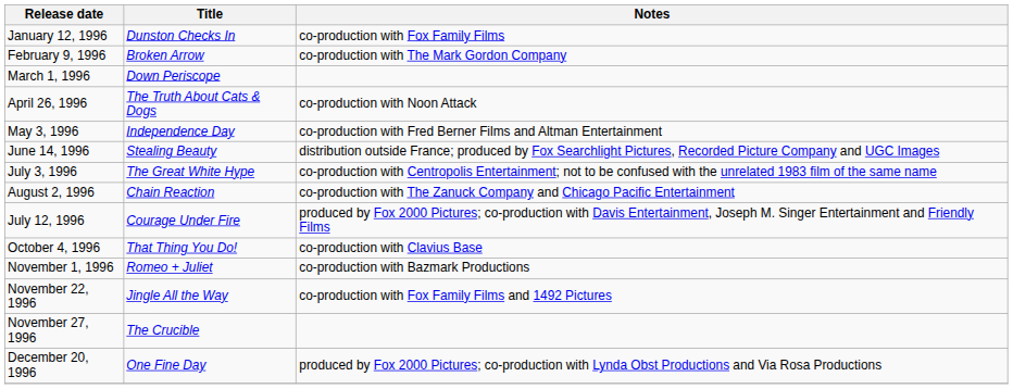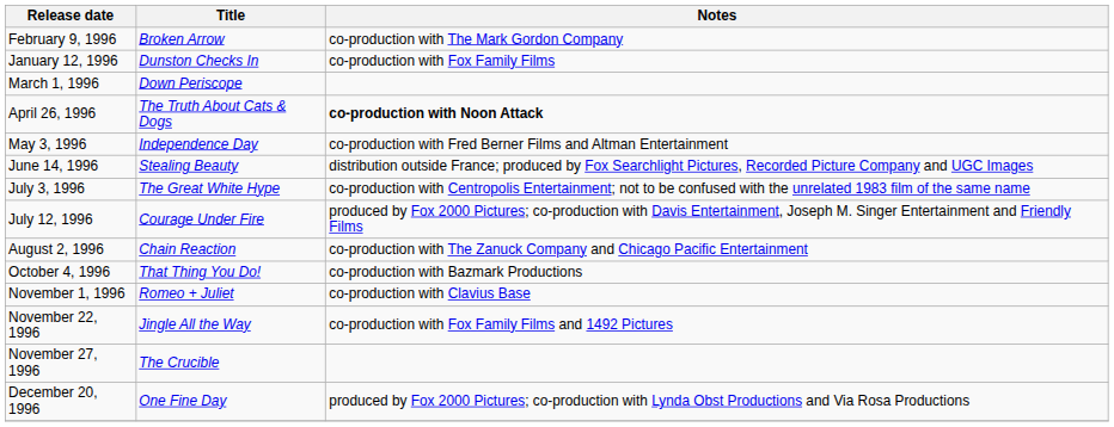 <table class="wikitable plainrowheaders sortable col1right">
 <tr>
 <th scope="col">Release date</th>
 <th scope="col">Title</th>
 <th scope="col" class="unsortable">Notes</th>
 </tr>
 <tr>
+<td>February 9, 1996</td>
+<td><em><a href='#'>Broken Arrow</a></em></td>
+<td>co-production with <a href='#'>The Mark Gordon Company</a></td>
+</tr>
+<tr>
 <td>January 12, 1996</td>
 <td><em><a href='#'>Dunston Checks In</a></em></td>
 <td>co-production with <a href='#'>Fox Family Films</a></td>
-</tr>
-<tr>
-<td>February 9, 1996</td>
-<td><em><a href='#'>Broken Arrow</a></em></td>
-<td>co-production with <a href='#'>The Mark Gordon Company</a></td>
 </tr>
 <tr>
 <td>March 1, 1996</td>
 <td><em><a href='#'>Down Periscope</a></em></td>
 <td></td>
 </tr>
 <tr>
 <td>April 26, 1996</td>
 <td><em><a href='#'>The Truth About Cats & Dogs</a></em></td>
-<td>co-production with Noon Attack</td>
+<td><strong>co-production with Noon Attack</strong></td>
 </tr>
 <tr>
 <td>May 3, 1996</td>
 <td><em><a href='#'>Independence Day</a></em></td>
 <td>co-production with Fred Berner Films and Altman Entertainment</td>
 </tr>
 <tr>
 <td>June 14, 1996</td>
 <td><em><a href='#'>Stealing Beauty</a></em></td>
 <td>distribution outside France; produced by <a href='#'>Fox Searchlight Pictures</a>, <a href='#'>Recorded Picture Company</a> and <a href='#'>UGC Images</a></td>
 </tr>
 <tr>
 <td>July 3, 1996</td>
 <td><em><a href='#'>The Great White Hype</a></em></td>
 <td>co-production with <a href='#'>Centropolis Entertainment</a>; not to be confused with the <a href='#'>unrelated 1983 film of the same name</a></td>
 </tr>
 <tr>
+<td>July 12, 1996</td>
+<td><em><a href='#'>Courage Under Fire</a></em></td>
+<td>produced by <a href='#'>Fox 2000 Pictures</a>; co-production with <a href='#'>Davis Entertainment</a>, Joseph M. Singer Entertainment and <a href='#'>Friendly Films</a></td>
+</tr>
+<tr>
 <td>August 2, 1996</td>
 <td><em><a href='#'>Chain Reaction</a></em></td>
 <td>co-production with <a href='#'>The Zanuck Company</a> and <a href='#'>Chicago Pacific Entertainment</a></td>
 </tr>
 <tr>
-<td>July 12, 1996</td>
-<td><em><a href='#'>Courage Under Fire</a></em></td>
-<td>produced by <a href='#'>Fox 2000 Pictures</a>; co-production with <a href='#'>Davis Entertainment</a>, Joseph M. Singer Entertainment and <a href='#'>Friendly Films</a></td>
-</tr>
-<tr>
 <td>October 4, 1996</td>
 <td><em><a href='#'>That Thing You Do!</a></em></td>
-<td>co-production with <a href='#'>Clavius Base</a></td>
+<td>co-production with Bazmark Productions</td>
 </tr>
 <tr>
 <td>November 1, 1996</td>
 <td><em><a href='#'>Romeo + Juliet</a></em></td>
-<td>co-production with Bazmark Productions</td>
+<td>co-production with <a href='#'>Clavius Base</a></td>
 </tr>
 <tr>
 <td>November 22, 1996</td>
 <td><em><a href='#'>Jingle All the Way</a></em></td>
 <td>co-production with <a href='#'>Fox Family Films</a> and <a href='#'>1492 Pictures</a></td>
 </tr>
 <tr>
 <td>November 27, 1996</td>
 <td><em><a href='#'>The Crucible</a></em></td>
 <td></td>
 </tr>
 <tr>
 <td>December 20, 1996</td>
 <td><em><a href='#'>One Fine Day</a></em></td>
 <td>produced by <a href='#'>Fox 2000 Pictures</a>; co-production with <a href='#'>Lynda Obst Productions</a> and Via Rosa Productions</td>
 </tr>
 <tr>
 </tr>
 </table>
